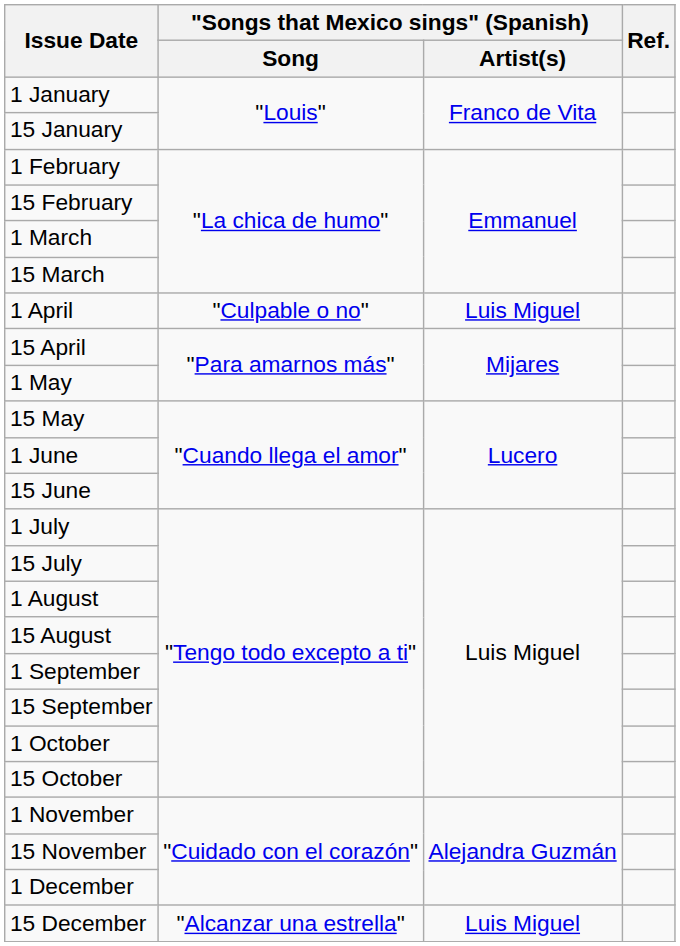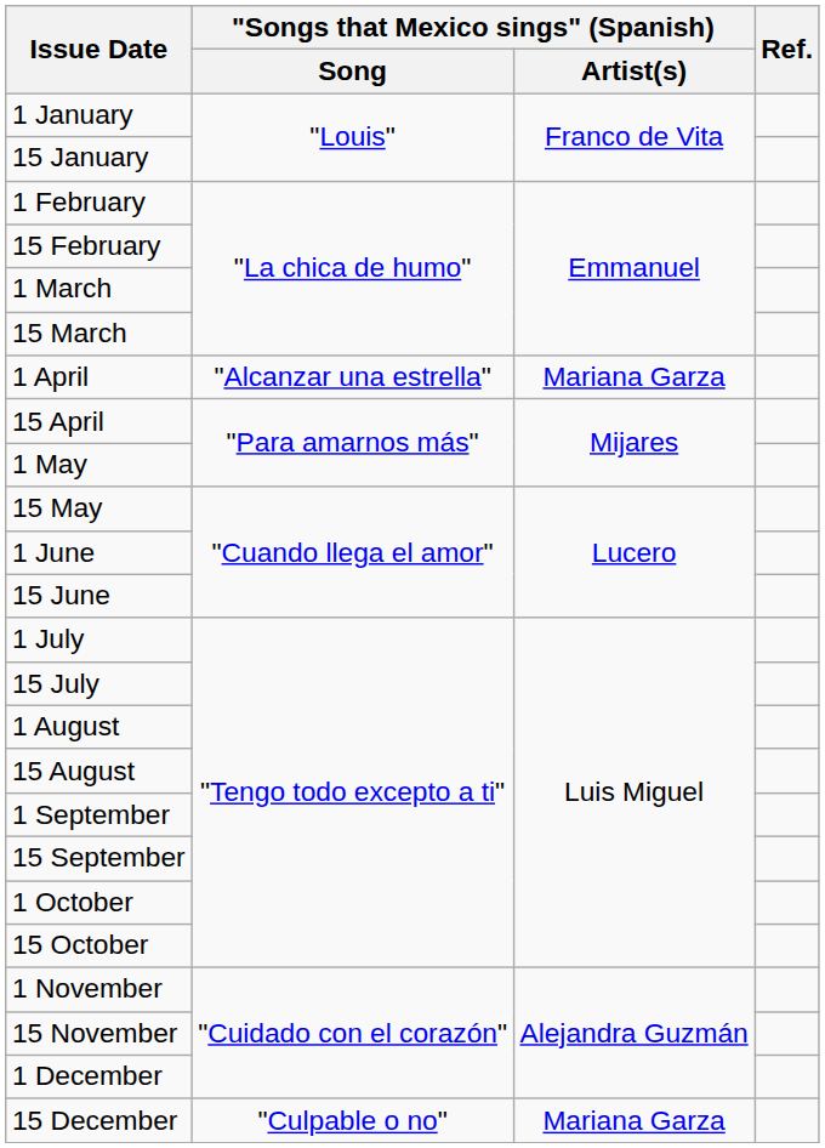 <table class="wikitable">
 <tr>
 <th style="text-align: center;" rowspan="2">Issue Date</th>
 <th style="text-align: center;" colspan="2">"Songs that Mexico sings" (Spanish)</th>
 <th style="text-align: center;" rowspan="2">Ref.</th>
 </tr>
 <tr>
 <th>Song</th>
 <th>Artist(s)</th>
 </tr>
 <tr>
 <td>1 January</td>
 <td align="center" rowspan="2">"<a href='#'>Louis</a>"</td>
 <td align="center" rowspan="2"><a href='#'>Franco de Vita</a></td>
 <td align="center" rowspan="1"></td>
 </tr>
 <tr>
 <td>15 January</td>
 <td align="center" rowspan="1"></td>
 </tr>
 <tr>
 <td>1 February</td>
 <td align="center" rowspan="4">"<a href='#'>La chica de humo</a>"</td>
 <td align="center" rowspan="4"><a href='#'>Emmanuel</a></td>
 <td align="center" rowspan="1"></td>
 </tr>
 <tr>
 <td>15 February</td>
 <td align="center" rowspan="1"></td>
 </tr>
 <tr>
 <td>1 March</td>
 <td align="center" rowspan="1"></td>
 </tr>
 <tr>
 <td>15 March</td>
 <td align="center" rowspan="1"></td>
 </tr>
 <tr>
 <td>1 April</td>
-<td align="center">"<a href='#'>Culpable o no</a>"</td>
-<td align="center"><a href='#'>Luis Miguel</a></td>
+<td align="center" rowspan="1">"<a href='#'>Alcanzar una estrella</a>"</td>
+<td align="center" rowspan="1"><a href='#'>Mariana Garza</a></td>
 <td align="center" rowspan="1"></td>
 </tr>
 <tr>
 <td>15 April</td>
 <td align="center" rowspan="2">"<a href='#'>Para amarnos más</a>"</td>
 <td align="center" rowspan="2"><a href='#'>Mijares</a></td>
 <td align="center" rowspan="1"></td>
 </tr>
 <tr>
 <td>1 May</td>
 <td align="center" rowspan="1"></td>
 </tr>
 <tr>
 <td>15 May</td>
 <td align="center" rowspan="3">"<a href='#'>Cuando llega el amor</a>"</td>
 <td align="center" rowspan="3"><a href='#'>Lucero</a></td>
 <td align="center" rowspan="1"></td>
 </tr>
 <tr>
 <td>1 June</td>
 <td align="center" rowspan="1"></td>
 </tr>
 <tr>
 <td>15 June</td>
 <td align="center" rowspan="1"></td>
 </tr>
 <tr>
 <td>1 July</td>
 <td align="center" rowspan="8">"<a href='#'>Tengo todo excepto a ti</a>"</td>
 <td align="center" rowspan="8">Luis Miguel</td>
 <td align="center" rowspan="1"></td>
 </tr>
 <tr>
 <td>15 July</td>
 <td align="center" rowspan="1"></td>
 </tr>
 <tr>
 <td>1 August</td>
 <td align="center" rowspan="1"></td>
 </tr>
 <tr>
 <td>15 August</td>
 <td align="center" rowspan="1"></td>
 </tr>
 <tr>
 <td>1 September</td>
 <td align="center" rowspan="1"></td>
 </tr>
 <tr>
 <td>15 September</td>
 <td align="center" rowspan="1"></td>
 </tr>
 <tr>
 <td>1 October</td>
 <td align="center" rowspan="1"></td>
 </tr>
 <tr>
 <td>15 October</td>
 <td align="center" rowspan="1"></td>
 </tr>
 <tr>
 <td>1 November</td>
 <td align="center" rowspan="3">"<a href='#'>Cuidado con el corazón</a>"</td>
 <td align="center" rowspan="3"><a href='#'>Alejandra Guzmán</a></td>
 <td align="center" rowspan="1"></td>
 </tr>
 <tr>
 <td>15 November</td>
 <td align="center" rowspan="1"></td>
 </tr>
 <tr>
 <td>1 December</td>
 <td align="center" rowspan="1"></td>
 </tr>
 <tr>
 <td>15 December</td>
-<td align="center" rowspan="1">"<a href='#'>Alcanzar una estrella</a>"</td>
-<td align="center"><a href='#'>Luis Miguel</a></td>
+<td align="center">"<a href='#'>Culpable o no</a>"</td>
+<td align="center" rowspan="1"><a href='#'>Mariana Garza</a></td>
 <td align="center" rowspan="1"></td>
 </tr>
 <tr>
 </tr>
 </table>
